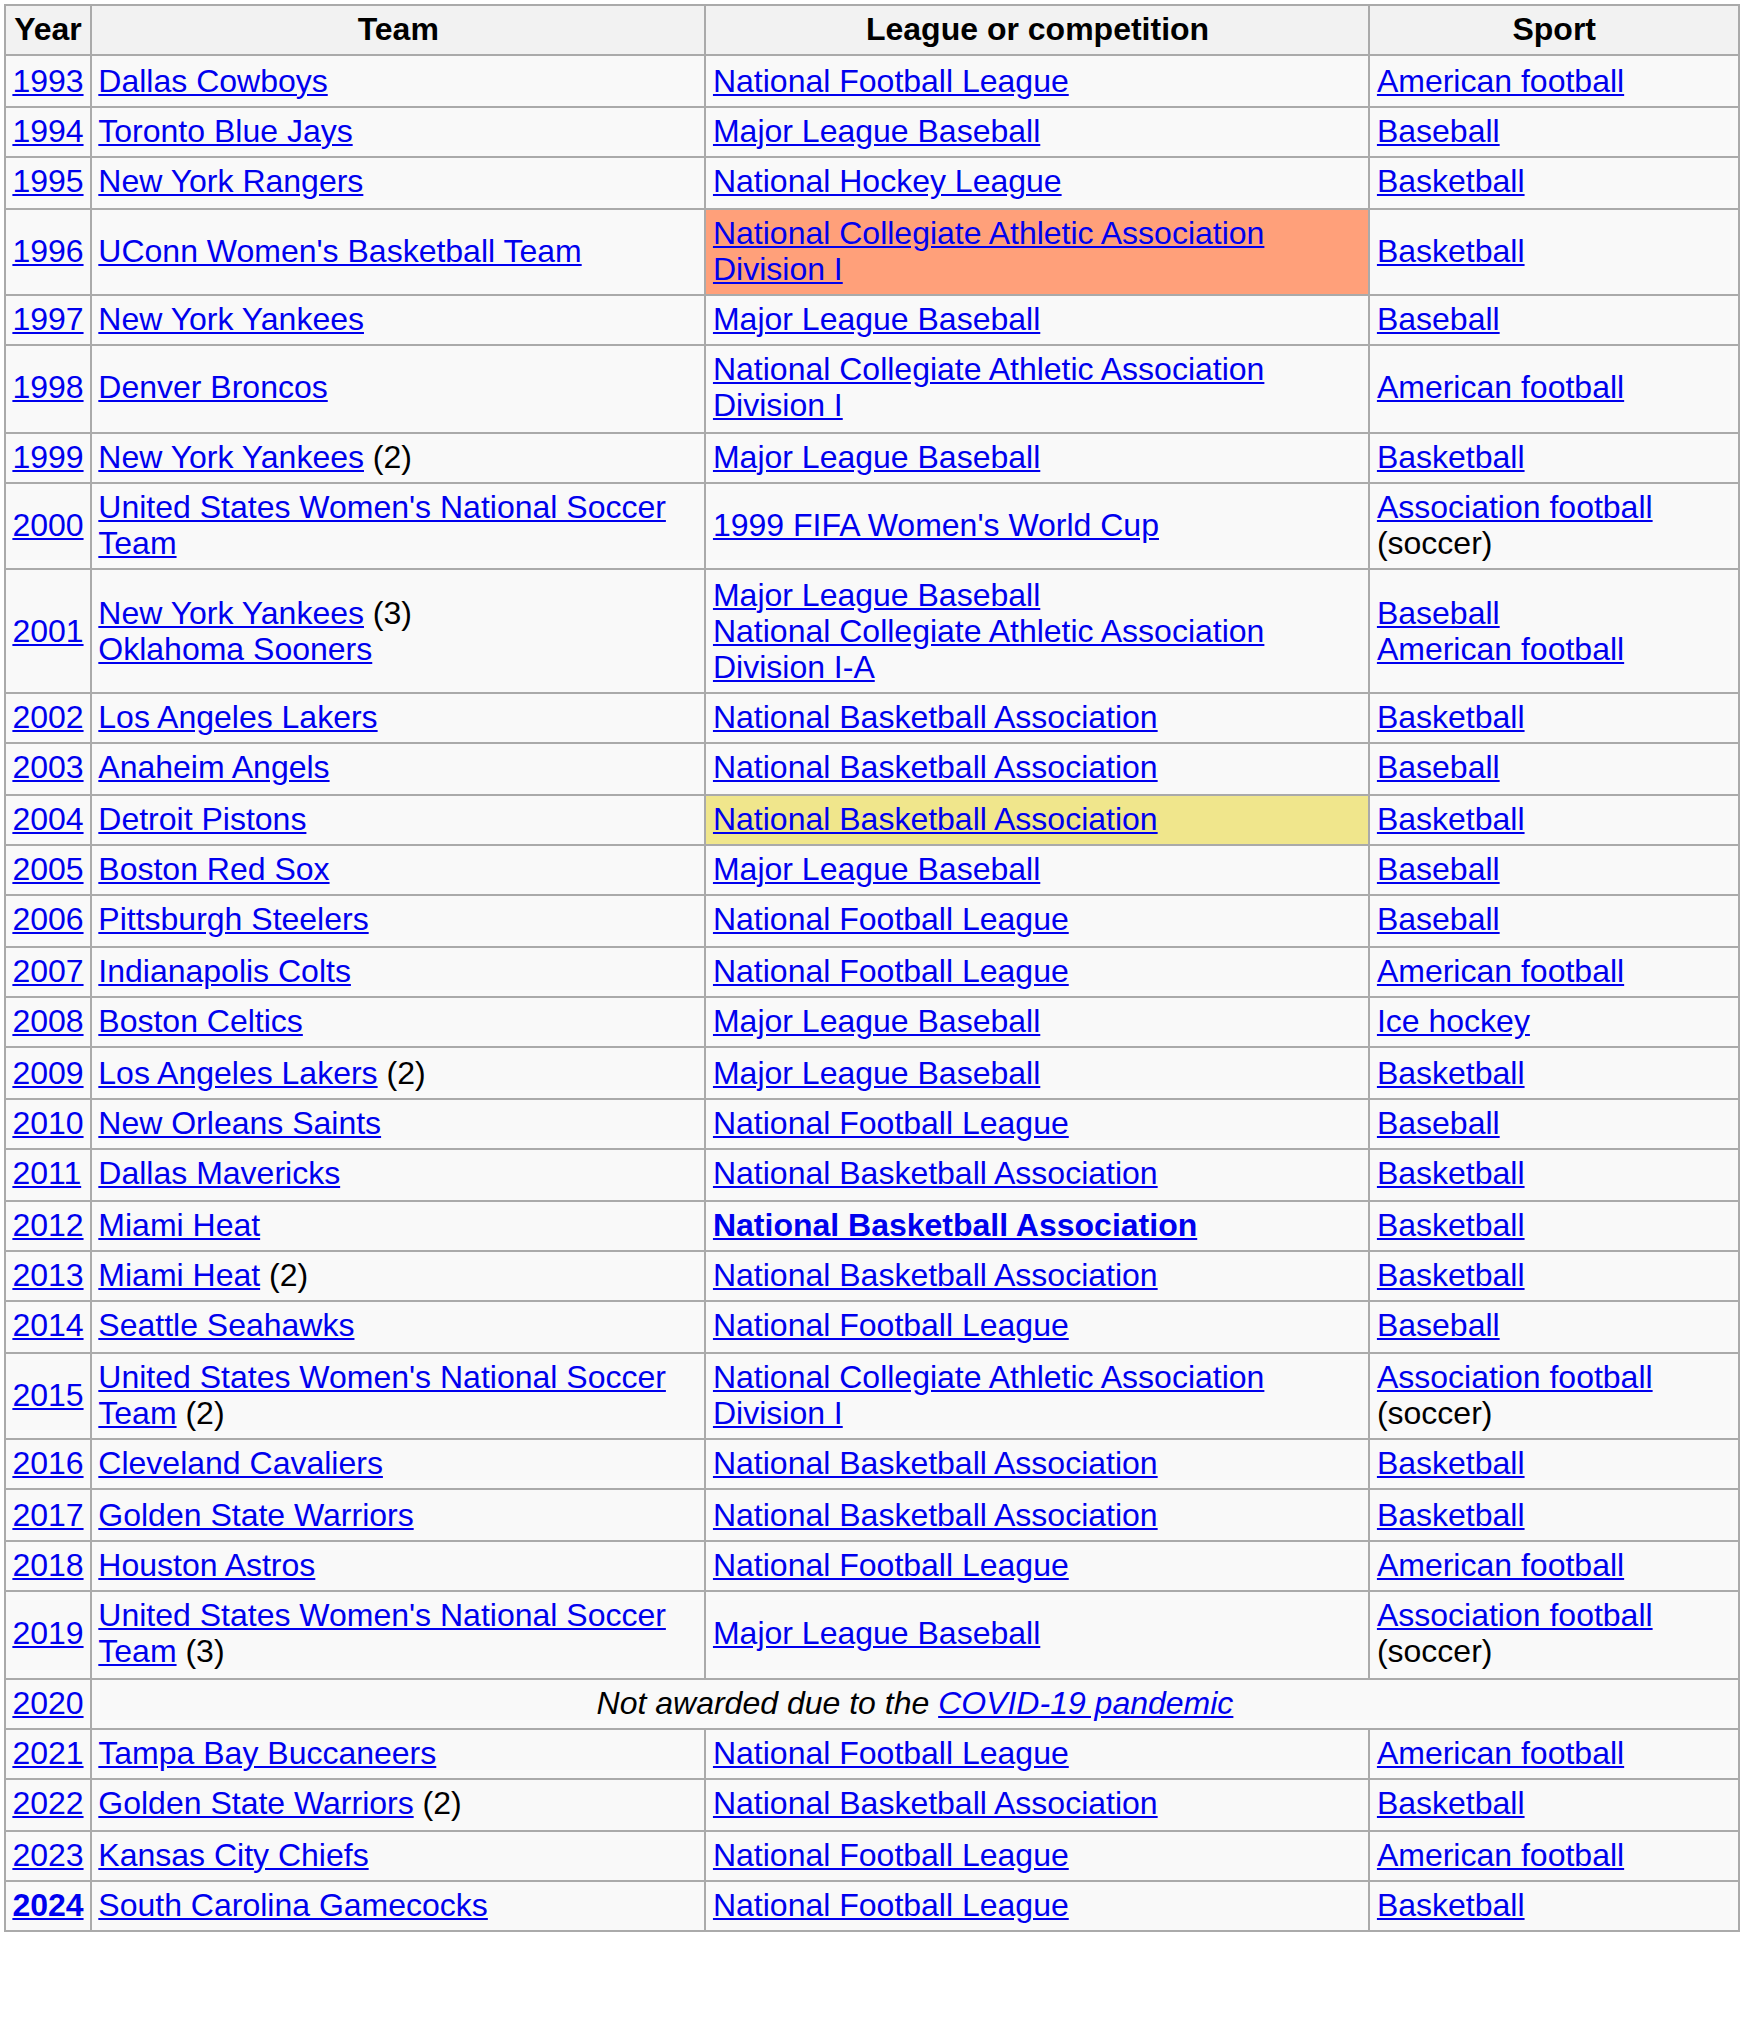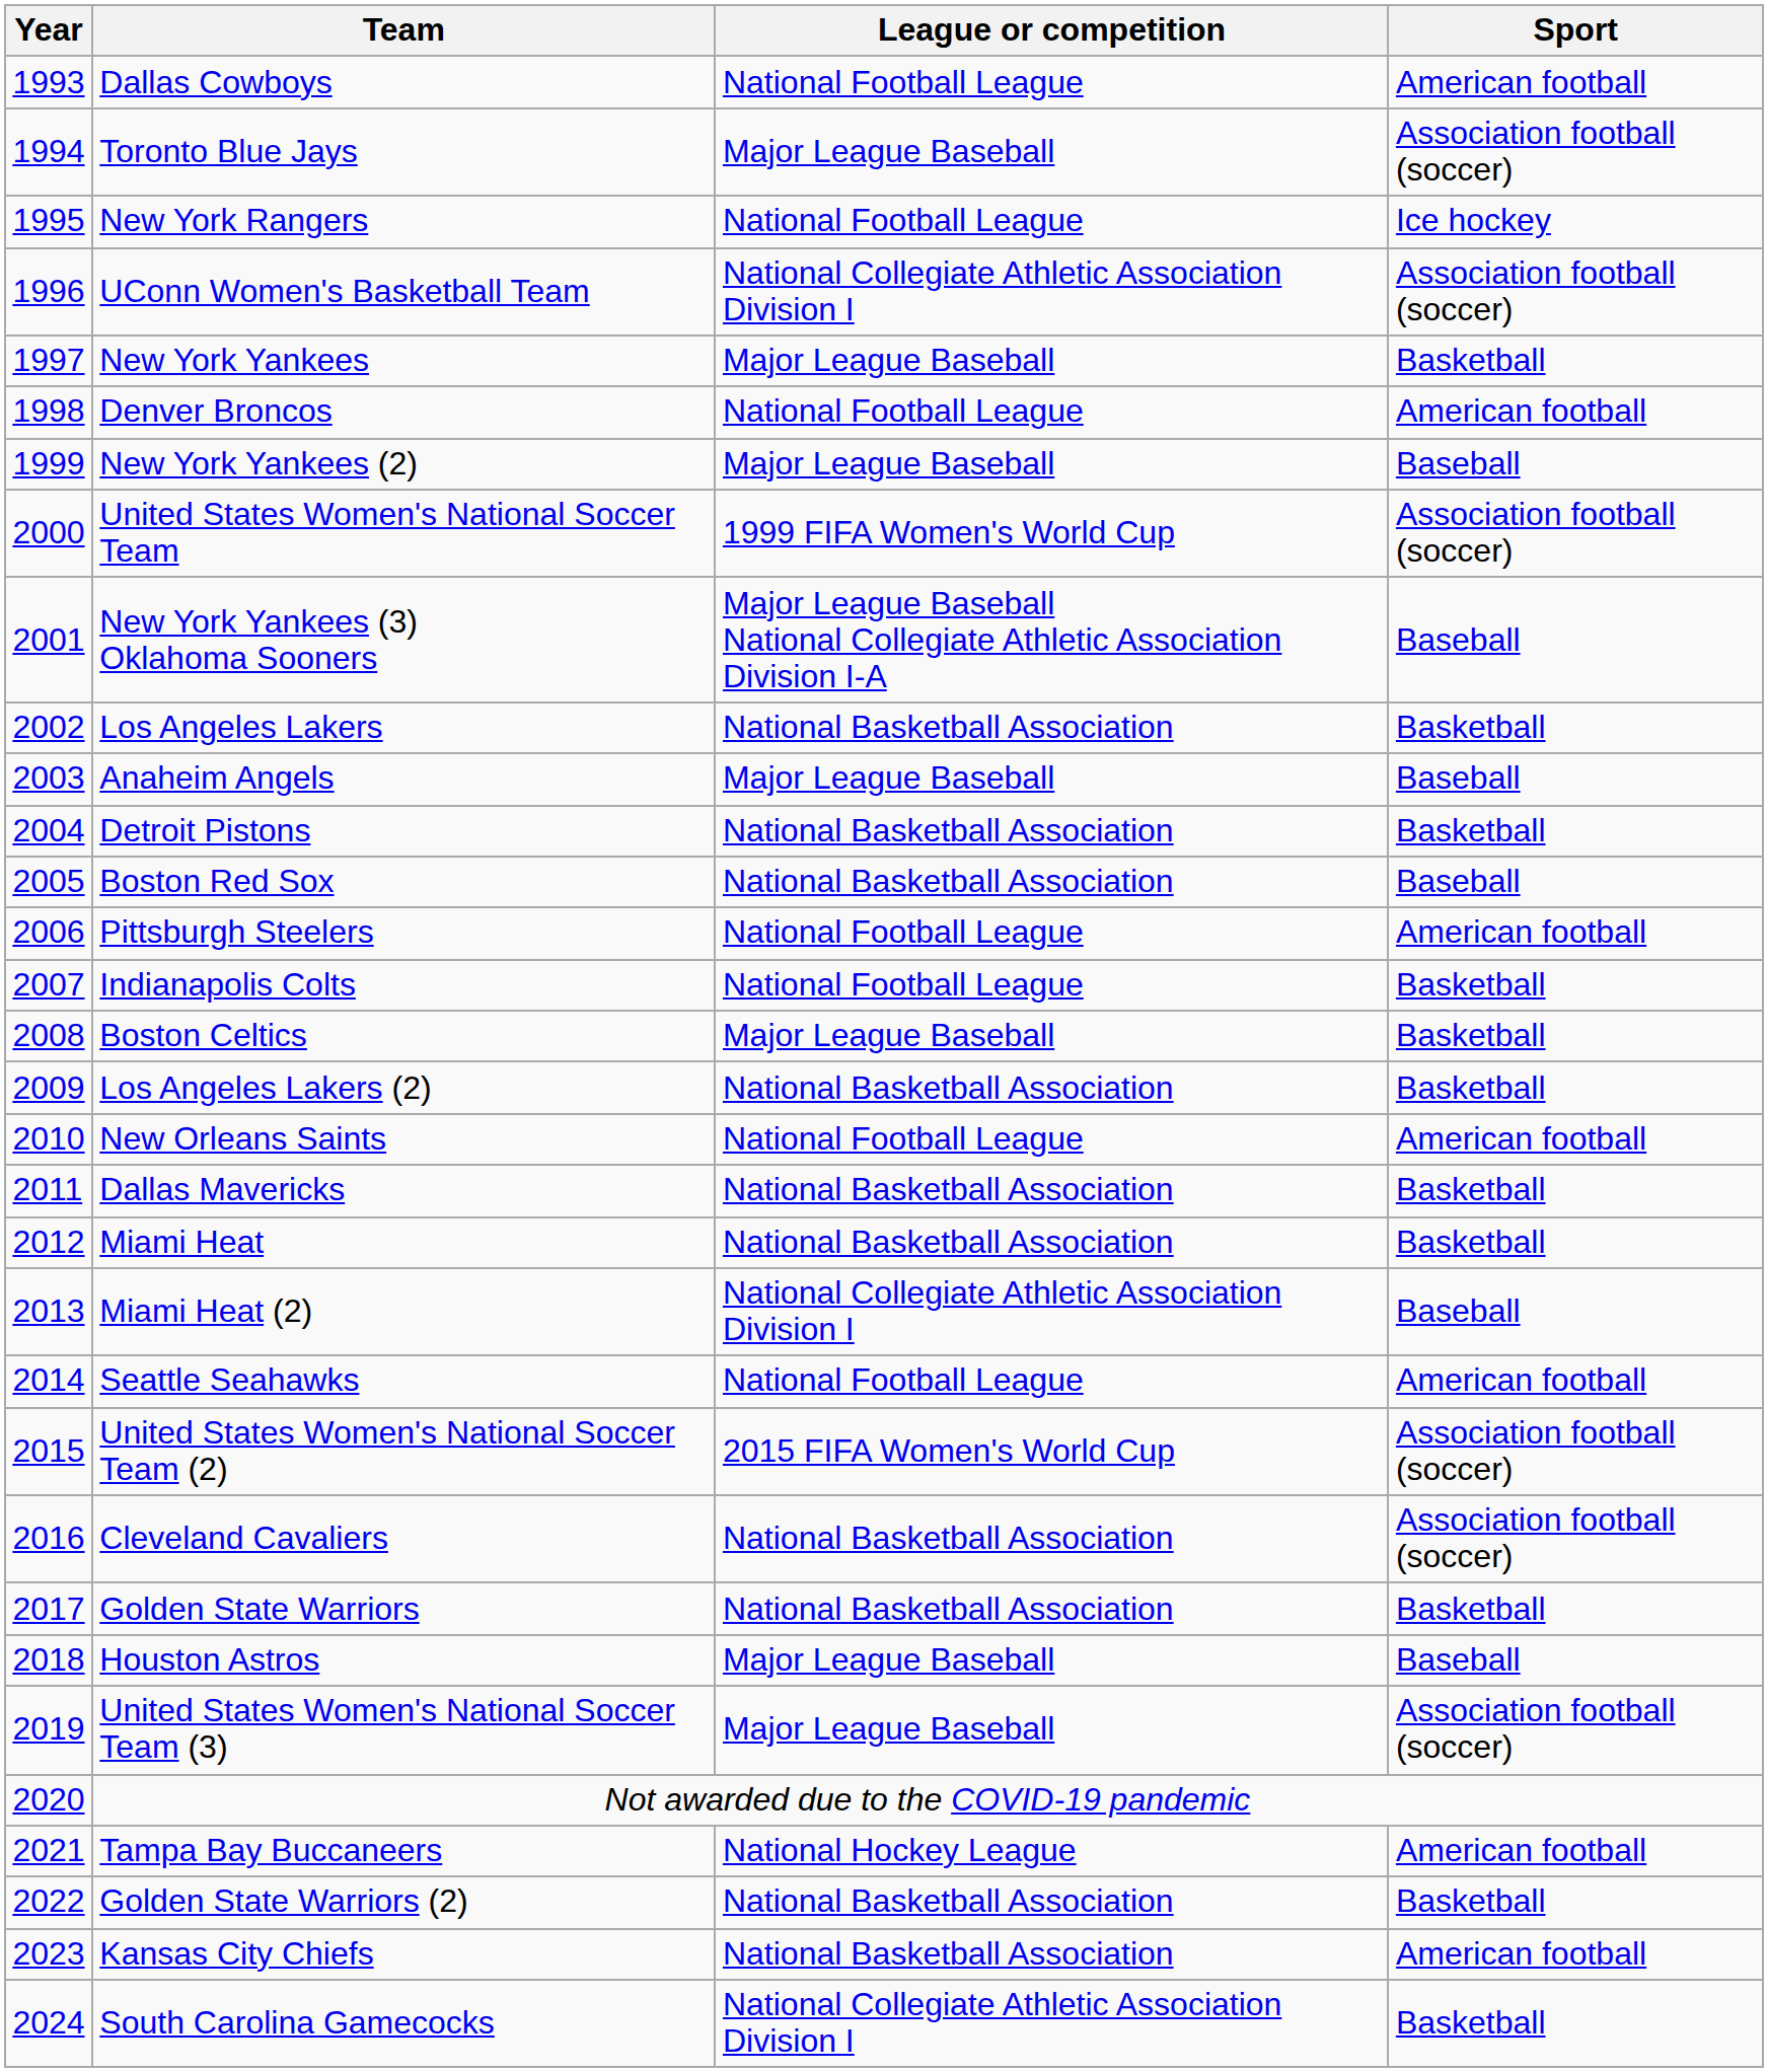 <table class="wikitable">
 <tr style="white-space: nowrap;">
 <th>Year</th>
 <th>Team</th>
 <th>League or competition</th>
 <th>Sport</th>
 </tr>
 <tr>
 <td><a href='#'>1993</a></td>
 <td><a href='#'>Dallas Cowboys</a></td>
 <td><a href='#'>National Football League</a></td>
 <td><a href='#'>American football</a></td>
 </tr>
 <tr>
 <td><a href='#'>1994</a></td>
 <td><a href='#'>Toronto Blue Jays</a></td>
 <td><a href='#'>Major League Baseball</a></td>
-<td><a href='#'>Baseball</a></td>
+<td><a href='#'>Association football</a> (soccer)</td>
 </tr>
 <tr>
 <td><a href='#'>1995</a></td>
 <td><a href='#'>New York Rangers</a></td>
-<td><a href='#'>National Hockey League</a></td>
-<td><a href='#'>Basketball</a></td>
+<td><a href='#'>National Football League</a></td>
+<td><a href='#'>Ice hockey</a></td>
 </tr>
 <tr>
 <td><a href='#'>1996</a></td>
 <td><a href='#'>UConn Women's Basketball Team</a></td>
-<td style="background: lightsalmon;"><a href='#'>National Collegiate Athletic Association</a> <a href='#'>Division I</a></td>
-<td><a href='#'>Basketball</a></td>
+<td><a href='#'>National Collegiate Athletic Association</a> <a href='#'>Division I</a></td>
+<td><a href='#'>Association football</a> (soccer)</td>
 </tr>
 <tr>
 <td><a href='#'>1997</a></td>
 <td><a href='#'>New York Yankees</a></td>
 <td><a href='#'>Major League Baseball</a></td>
-<td><a href='#'>Baseball</a></td>
+<td><a href='#'>Basketball</a></td>
 </tr>
 <tr>
 <td><a href='#'>1998</a></td>
 <td><a href='#'>Denver Broncos</a></td>
-<td><a href='#'>National Collegiate Athletic Association</a> <a href='#'>Division I</a></td>
+<td><a href='#'>National Football League</a></td>
 <td><a href='#'>American football</a></td>
 </tr>
 <tr>
 <td><a href='#'>1999</a></td>
 <td><a href='#'>New York Yankees</a> (2)</td>
 <td><a href='#'>Major League Baseball</a></td>
-<td><a href='#'>Basketball</a></td>
+<td><a href='#'>Baseball</a></td>
 </tr>
 <tr>
 <td><a href='#'>2000</a></td>
 <td><a href='#'>United States Women's National Soccer Team</a></td>
 <td><a href='#'>1999 FIFA Women's World Cup</a></td>
 <td><a href='#'>Association football</a> (soccer)</td>
 </tr>
 <tr>
 <td><a href='#'>2001</a></td>
 <td><a href='#'>New York Yankees</a> (3)<br><a href='#'>Oklahoma Sooners</a></td>
 <td><a href='#'>Major League Baseball</a><br><a href='#'>National Collegiate Athletic Association</a> <a href='#'>Division I-A</a></td>
-<td><a href='#'>Baseball</a><br><a href='#'>American football</a></td>
+<td><a href='#'>Baseball</a></td>
 </tr>
 <tr>
 <td><a href='#'>2002</a></td>
 <td><a href='#'>Los Angeles Lakers</a></td>
 <td><a href='#'>National Basketball Association</a></td>
 <td><a href='#'>Basketball</a></td>
 </tr>
 <tr>
 <td><a href='#'>2003</a></td>
 <td><a href='#'>Anaheim Angels</a></td>
-<td><a href='#'>National Basketball Association</a></td>
+<td><a href='#'>Major League Baseball</a></td>
 <td><a href='#'>Baseball</a></td>
 </tr>
 <tr>
 <td><a href='#'>2004</a></td>
 <td><a href='#'>Detroit Pistons</a></td>
-<td style="background: khaki;"><a href='#'>National Basketball Association</a></td>
+<td><a href='#'>National Basketball Association</a></td>
 <td><a href='#'>Basketball</a></td>
 </tr>
 <tr>
 <td><a href='#'>2005</a></td>
 <td><a href='#'>Boston Red Sox</a></td>
-<td><a href='#'>Major League Baseball</a></td>
+<td><a href='#'>National Basketball Association</a></td>
 <td><a href='#'>Baseball</a></td>
 </tr>
 <tr>
 <td><a href='#'>2006</a></td>
 <td><a href='#'>Pittsburgh Steelers</a></td>
 <td><a href='#'>National Football League</a></td>
-<td><a href='#'>Baseball</a></td>
+<td><a href='#'>American football</a></td>
 </tr>
 <tr>
 <td><a href='#'>2007</a></td>
 <td><a href='#'>Indianapolis Colts</a></td>
 <td><a href='#'>National Football League</a></td>
-<td><a href='#'>American football</a></td>
+<td><a href='#'>Basketball</a></td>
 </tr>
 <tr>
 <td><a href='#'>2008</a></td>
 <td><a href='#'>Boston Celtics</a></td>
 <td><a href='#'>Major League Baseball</a></td>
-<td><a href='#'>Ice hockey</a></td>
+<td><a href='#'>Basketball</a></td>
 </tr>
 <tr>
 <td><a href='#'>2009</a></td>
 <td><a href='#'>Los Angeles Lakers</a> (2)</td>
-<td><a href='#'>Major League Baseball</a></td>
+<td><a href='#'>National Basketball Association</a></td>
 <td><a href='#'>Basketball</a></td>
 </tr>
 <tr>
 <td><a href='#'>2010</a></td>
 <td><a href='#'>New Orleans Saints</a></td>
 <td><a href='#'>National Football League</a></td>
-<td><a href='#'>Baseball</a></td>
+<td><a href='#'>American football</a></td>
 </tr>
 <tr>
 <td><a href='#'>2011</a></td>
 <td><a href='#'>Dallas Mavericks</a></td>
 <td><a href='#'>National Basketball Association</a></td>
 <td><a href='#'>Basketball</a></td>
 </tr>
 <tr>
 <td><a href='#'>2012</a></td>
 <td><a href='#'>Miami Heat</a></td>
-<td><strong><a href='#'>National Basketball Association</a></strong></td>
+<td><a href='#'>National Basketball Association</a></td>
 <td><a href='#'>Basketball</a></td>
 </tr>
 <tr>
 <td><a href='#'>2013</a></td>
 <td><a href='#'>Miami Heat</a> (2)</td>
-<td><a href='#'>National Basketball Association</a></td>
-<td><a href='#'>Basketball</a></td>
+<td><a href='#'>National Collegiate Athletic Association</a> <a href='#'>Division I</a></td>
+<td><a href='#'>Baseball</a></td>
 </tr>
 <tr>
 <td><a href='#'>2014</a></td>
 <td><a href='#'>Seattle Seahawks</a></td>
 <td><a href='#'>National Football League</a></td>
-<td><a href='#'>Baseball</a></td>
+<td><a href='#'>American football</a></td>
 </tr>
 <tr>
 <td><a href='#'>2015</a></td>
 <td><a href='#'>United States Women's National Soccer Team</a> (2)</td>
-<td><a href='#'>National Collegiate Athletic Association</a> <a href='#'>Division I</a></td>
+<td><a href='#'>2015 FIFA Women's World Cup</a></td>
 <td><a href='#'>Association football</a> (soccer)</td>
 </tr>
 <tr>
 <td><a href='#'>2016</a></td>
 <td><a href='#'>Cleveland Cavaliers</a></td>
 <td><a href='#'>National Basketball Association</a></td>
-<td><a href='#'>Basketball</a></td>
+<td><a href='#'>Association football</a> (soccer)</td>
 </tr>
 <tr>
 <td><a href='#'>2017</a></td>
 <td><a href='#'>Golden State Warriors</a></td>
 <td><a href='#'>National Basketball Association</a></td>
 <td><a href='#'>Basketball</a></td>
 </tr>
 <tr>
 <td><a href='#'>2018</a></td>
 <td><a href='#'>Houston Astros</a></td>
-<td><a href='#'>National Football League</a></td>
-<td><a href='#'>American football</a></td>
+<td><a href='#'>Major League Baseball</a></td>
+<td><a href='#'>Baseball</a></td>
 </tr>
 <tr>
 <td><a href='#'>2019</a></td>
 <td><a href='#'>United States Women's National Soccer Team</a> (3)</td>
 <td><a href='#'>Major League Baseball</a></td>
 <td><a href='#'>Association football</a> (soccer)</td>
 </tr>
 <tr>
 <td><a href='#'>2020</a></td>
 <td colspan=3 align=center><em>Not awarded due to the <a href='#'>COVID-19 pandemic</a></em></td>
 </tr>
 <tr>
 <td><a href='#'>2021</a></td>
 <td><a href='#'>Tampa Bay Buccaneers</a></td>
-<td><a href='#'>National Football League</a></td>
+<td><a href='#'>National Hockey League</a></td>
 <td><a href='#'>American football</a></td>
 </tr>
 <tr>
 <td><a href='#'>2022</a></td>
 <td><a href='#'>Golden State Warriors</a> (2)</td>
 <td><a href='#'>National Basketball Association</a></td>
 <td><a href='#'>Basketball</a></td>
 </tr>
 <tr>
 <td><a href='#'>2023</a></td>
 <td><a href='#'>Kansas City Chiefs</a></td>
-<td><a href='#'>National Football League</a></td>
+<td><a href='#'>National Basketball Association</a></td>
 <td><a href='#'>American football</a></td>
 </tr>
 <tr>
-<td><strong><a href='#'>2024</a></strong></td>
+<td><a href='#'>2024</a></td>
 <td><a href='#'>South Carolina Gamecocks</a></td>
-<td><a href='#'>National Football League</a></td>
+<td><a href='#'>National Collegiate Athletic Association</a> <a href='#'>Division I</a></td>
 <td><a href='#'>Basketball</a></td>
 </tr>
 </table>
